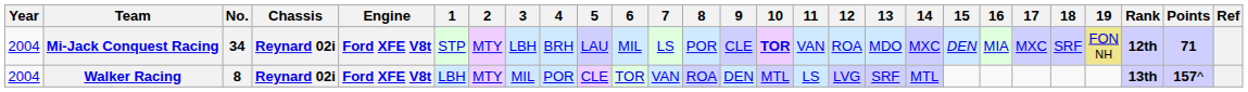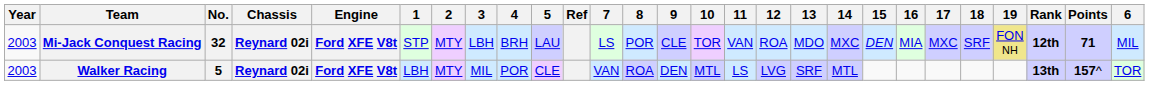 <table class="wikitable" style="text-align:center; font-size:85%">
 <tr>
 <th>Year</th>
 <th>Team</th>
 <th>No.</th>
 <th>Chassis</th>
 <th>Engine</th>
 <th>1</th>
 <th>2</th>
 <th>3</th>
 <th>4</th>
 <th>5</th>
-<th>6</th>
+<th>Ref</th>
 <th>7</th>
 <th>8</th>
 <th>9</th>
 <th>10</th>
 <th>11</th>
 <th>12</th>
 <th>13</th>
 <th>14</th>
 <th>15</th>
 <th>16</th>
 <th>17</th>
 <th>18</th>
 <th>19</th>
 <th>Rank</th>
 <th>Points</th>
-<th>Ref</th>
+<th>6</th>
 </tr>
 <tr>
-<td><a href='#'>2004</a></td>
+<td><a href='#'>2003</a></td>
 <th nowrap><a href='#'>Mi-Jack Conquest Racing</a></th>
-<th>34</th>
+<th>32</th>
 <th nowrap><a href='#'>Reynard</a> 02i</th>
 <th nowrap><a href='#'>Ford</a> <a href='#'>XFE</a> <a href='#'>V8</a><a href='#'>t</a></th>
 <td style="background:#DFFFDF;"><a href='#'>STP</a><br></td>
 <td style="background:#EFCFFF;"><a href='#'>MTY</a><br></td>
 <td style="background:#CFEAFF;"><a href='#'>LBH</a><br></td>
 <td style="background:#CFEAFF;"><a href='#'>BRH</a><br></td>
 <td style="background:#CFCFFF;"><a href='#'>LAU</a><br></td>
-<td style="background:#CFEAFF;"><a href='#'>MIL</a><br></td>
+<th></th>
 <td style="background:#DFFFDF;"><a href='#'>LS</a><br></td>
 <td style="background:#CFEAFF;"><a href='#'>POR</a><br></td>
 <td style="background:#CFCFFF;"><a href='#'>CLE</a><br></td>
-<td style="background:#EFCFFF;"><strong><a href='#'>TOR</a><br></strong></td>
+<td style="background:#EFCFFF;"><a href='#'>TOR</a><br></td>
 <td style="background:#CFEAFF;"><a href='#'>VAN</a><br></td>
 <td style="background:#CFEAFF;"><a href='#'>ROA</a><br></td>
 <td style="background:#CFEAFF;"><a href='#'>MDO</a><br></td>
 <td style="background:#CFCFFF;"><a href='#'>MXC</a><br></td>
 <td style="background:#CFEAFF;"><em><a href='#'>DEN</a></em><br></td>
 <td style="background:#DFFFDF;"><a href='#'>MIA</a><br></td>
 <td style="background:#CFCFFF;"><a href='#'>MXC</a><br></td>
 <td style="background:#CFCFFF;"><a href='#'>SRF</a><br></td>
 <td style="background: khaki;"><a href='#'>FON</a><br><small>NH</small></td>
 <td style="background:#CFCFFF;"><strong>12th</strong></td>
 <td style="background:#CFCFFF;"><strong>71</strong></td>
-<th></th>
+<td style="background:#CFEAFF;"><a href='#'>MIL</a><br></td>
 </tr>
 <tr>
-<td><a href='#'>2004</a></td>
+<td><a href='#'>2003</a></td>
 <th nowrap><a href='#'>Walker Racing</a></th>
-<th>8</th>
+<th>5</th>
 <th nowrap><a href='#'>Reynard</a> 02i</th>
 <th nowrap><a href='#'>Ford</a> <a href='#'>XFE</a> <a href='#'>V8</a><a href='#'>t</a></th>
 <td style="background:#CFEAFF;"><a href='#'>LBH</a><br></td>
 <td style="background:#EFCFFF;"><a href='#'>MTY</a><br></td>
 <td style="background:#CFEAFF;"><a href='#'>MIL</a><br></td>
 <td style="background:#CFEAFF;"><a href='#'>POR</a><br></td>
 <td style="background:#EFCFFF;"><a href='#'>CLE</a><br></td>
-<td style="background:#DFFFDF;"><a href='#'>TOR</a><br></td>
+<th></th>
 <td style="background:#CFEAFF;"><a href='#'>VAN</a><br></td>
 <td style="background:#CFCFFF;"><a href='#'>ROA</a><br></td>
 <td style="background:#CFEAFF;"><a href='#'>DEN</a><br></td>
 <td style="background:#CFCFFF;"><a href='#'>MTL</a><br></td>
 <td style="background:#CFEAFF;"><a href='#'>LS</a><br></td>
 <td style="background:#CFCFFF;"><a href='#'>LVG</a><br></td>
 <td style="background:#CFCFFF;"><a href='#'>SRF</a><br></td>
 <td style="background:#CFCFFF;"><a href='#'>MTL</a><br></td>
 <td> </td>
 <td> </td>
 <td> </td>
 <td> </td>
 <td> </td>
 <td style="background:#CFCFFF;"><strong>13th</strong></td>
 <td style="background:#CFCFFF;"><strong>157</strong>^</td>
-<th></th>
+<td style="background:#DFFFDF;"><a href='#'>TOR</a><br></td>
 </tr>
 </table>
